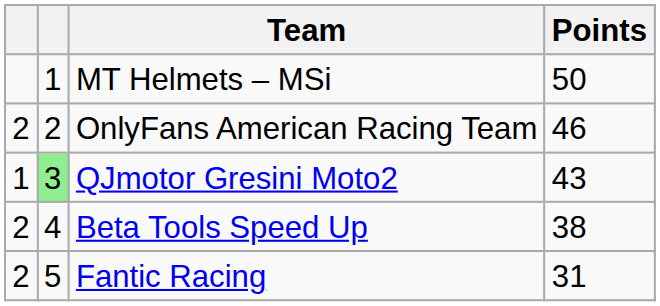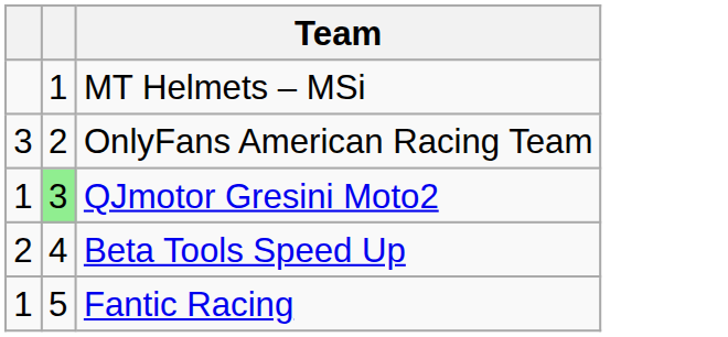 <table class="wikitable" style="font-size: 95%;">
 <tr>
 <th></th>
 <th></th>
 <th>Team</th>
-<th>Points</th>
 </tr>
 <tr>
 <td></td>
 <td align=center>1</td>
 <td> MT Helmets – MSi</td>
-<td align=left>50</td>
 </tr>
 <tr>
-<td> 2</td>
+<td> 3</td>
 <td align=center>2</td>
 <td> OnlyFans American Racing Team</td>
-<td align=left>46</td>
 </tr>
 <tr>
 <td> 1</td>
 <td align=center style="background: lightgreen;">3</td>
 <td> <a href='#'>QJmotor Gresini Moto2</a></td>
-<td align=left>43</td>
 </tr>
 <tr>
 <td> 2</td>
 <td align=center>4</td>
 <td> <a href='#'>Beta Tools Speed Up</a></td>
-<td align=left>38</td>
 </tr>
 <tr>
-<td> 2</td>
+<td> 1</td>
 <td align=center>5</td>
 <td> <a href='#'>Fantic Racing</a></td>
-<td align=left>31</td>
 </tr>
 </table>
